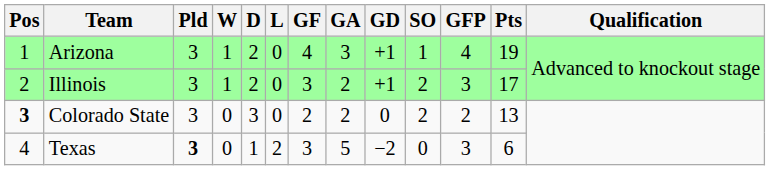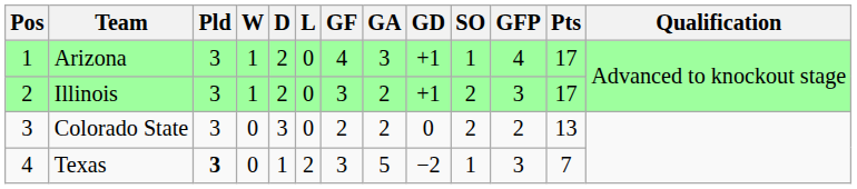 <table class="wikitable" style="text-align:center">
 <tr>
 <th>Pos</th>
 <th>Team</th>
 <th>Pld</th>
 <th>W</th>
 <th>D</th>
 <th>L</th>
 <th>GF</th>
 <th>GA</th>
 <th>GD</th>
 <th>SO</th>
 <th>GFP</th>
 <th>Pts</th>
 <th>Qualification</th>
 </tr>
 <tr bgcolor="#9eff9e">
 <td>1</td>
 <td style="text-align:left">Arizona</td>
 <td>3</td>
 <td>1</td>
 <td>2</td>
 <td>0</td>
 <td>4</td>
 <td>3</td>
 <td>+1</td>
 <td>1</td>
 <td>4</td>
-<td>19</td>
+<td>17</td>
 <td rowspan="2">Advanced to knockout stage</td>
 </tr>
 <tr bgcolor="#9eff9e">
 <td>2</td>
 <td style="text-align:left">Illinois</td>
 <td>3</td>
 <td>1</td>
 <td>2</td>
 <td>0</td>
 <td>3</td>
 <td>2</td>
 <td>+1</td>
 <td>2</td>
 <td>3</td>
 <td>17</td>
 </tr>
 <tr>
-<td><strong>3</strong></td>
+<td>3</td>
 <td style="text-align:left">Colorado State</td>
 <td>3</td>
 <td>0</td>
 <td>3</td>
 <td>0</td>
 <td>2</td>
 <td>2</td>
 <td>0</td>
 <td>2</td>
 <td>2</td>
 <td>13</td>
 <td rowspan="2"></td>
 </tr>
 <tr>
 <td>4</td>
 <td style="text-align:left">Texas</td>
 <td><strong>3</strong></td>
 <td>0</td>
 <td>1</td>
 <td>2</td>
 <td>3</td>
 <td>5</td>
 <td>−2</td>
-<td>0</td>
+<td>1</td>
 <td>3</td>
-<td>6</td>
+<td>7</td>
 </tr>
 </table>
